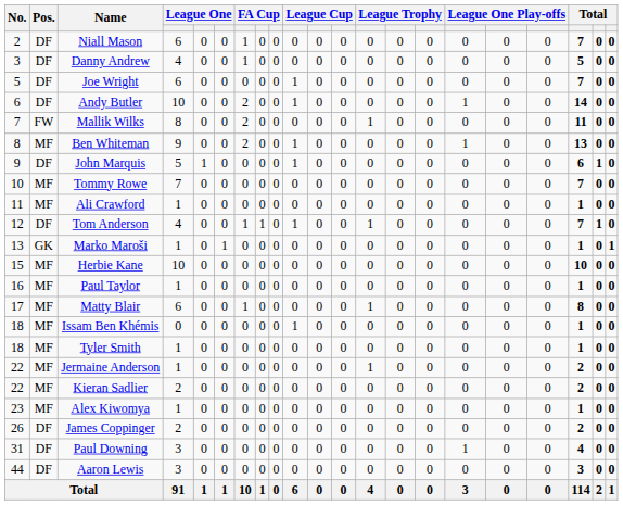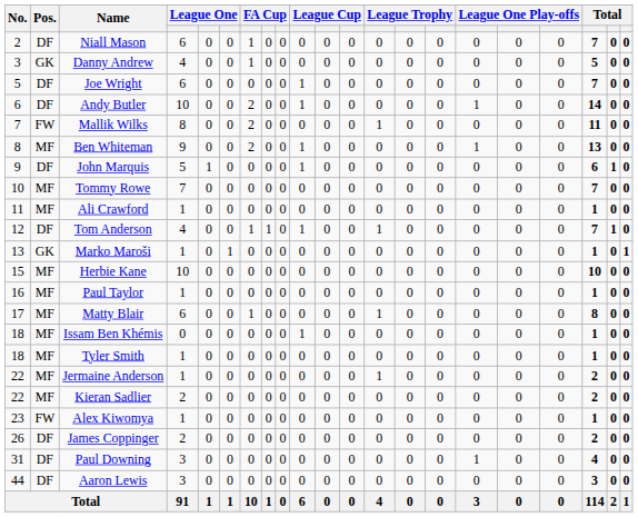 <table class="wikitable sortable" style="text-align: center">
 <tr>
 <th rowspan="2">No.</th>
 <th rowspan="2">Pos.</th>
 <th rowspan="2">Name</th>
 <th colspan="3"><a href='#'>League One</a></th>
 <th colspan="3"><a href='#'>FA Cup</a></th>
 <th colspan="3"><a href='#'>League Cup</a></th>
 <th colspan="3"><a href='#'>League Trophy</a></th>
 <th colspan="3"><a href='#'>League One Play-offs</a></th>
 <th colspan="3">Total</th>
 </tr>
 <tr>
 <th></th>
 <th></th>
 <th></th>
 <th></th>
 <th></th>
 <th></th>
 <th></th>
 <th></th>
 <th></th>
 <th></th>
 <th></th>
 <th></th>
 <th></th>
 <th></th>
 <th></th>
 <th></th>
 <th></th>
 <th></th>
 </tr>
 <tr>
 <td>2</td>
 <td>DF</td>
 <td><a href='#'>Niall Mason</a></td>
 <td>6</td>
 <td>0</td>
 <td>0</td>
 <td>1</td>
 <td>0</td>
 <td>0</td>
 <td>0</td>
 <td>0</td>
 <td>0</td>
 <td>0</td>
 <td>0</td>
 <td>0</td>
 <td>0</td>
 <td>0</td>
 <td>0</td>
 <td><strong>7</strong></td>
 <td><strong>0</strong></td>
 <td><strong>0</strong></td>
 </tr>
 <tr>
 <td>3</td>
-<td>DF</td>
+<td>GK</td>
 <td><a href='#'>Danny Andrew</a></td>
 <td>4</td>
 <td>0</td>
 <td>0</td>
 <td>1</td>
 <td>0</td>
 <td>0</td>
 <td>0</td>
 <td>0</td>
 <td>0</td>
 <td>0</td>
 <td>0</td>
 <td>0</td>
 <td>0</td>
 <td>0</td>
 <td>0</td>
 <td><strong>5</strong></td>
 <td><strong>0</strong></td>
 <td><strong>0</strong></td>
 </tr>
 <tr>
 <td>5</td>
 <td>DF</td>
 <td><a href='#'>Joe Wright</a></td>
 <td>6</td>
 <td>0</td>
 <td>0</td>
 <td>0</td>
 <td>0</td>
 <td>0</td>
 <td>1</td>
 <td>0</td>
 <td>0</td>
 <td>0</td>
 <td>0</td>
 <td>0</td>
 <td>0</td>
 <td>0</td>
 <td>0</td>
 <td><strong>7</strong></td>
 <td><strong>0</strong></td>
 <td><strong>0</strong></td>
 </tr>
 <tr>
 <td>6</td>
 <td>DF</td>
 <td><a href='#'>Andy Butler</a></td>
 <td>10</td>
 <td>0</td>
 <td>0</td>
 <td>2</td>
 <td>0</td>
 <td>0</td>
 <td>1</td>
 <td>0</td>
 <td>0</td>
 <td>0</td>
 <td>0</td>
 <td>0</td>
 <td>1</td>
 <td>0</td>
 <td>0</td>
 <td><strong>14</strong></td>
 <td><strong>0</strong></td>
 <td><strong>0</strong></td>
 </tr>
 <tr>
 <td>7</td>
 <td>FW</td>
 <td><a href='#'>Mallik Wilks</a></td>
 <td>8</td>
 <td>0</td>
 <td>0</td>
 <td>2</td>
 <td>0</td>
 <td>0</td>
 <td>0</td>
 <td>0</td>
 <td>0</td>
 <td>1</td>
 <td>0</td>
 <td>0</td>
 <td>0</td>
 <td>0</td>
 <td>0</td>
 <td><strong>11</strong></td>
 <td><strong>0</strong></td>
 <td><strong>0</strong></td>
 </tr>
 <tr>
 <td>8</td>
 <td>MF</td>
 <td><a href='#'>Ben Whiteman</a></td>
 <td>9</td>
 <td>0</td>
 <td>0</td>
 <td>2</td>
 <td>0</td>
 <td>0</td>
 <td>1</td>
 <td>0</td>
 <td>0</td>
 <td>0</td>
 <td>0</td>
 <td>0</td>
 <td>1</td>
 <td>0</td>
 <td>0</td>
 <td><strong>13</strong></td>
 <td><strong>0</strong></td>
 <td><strong>0</strong></td>
 </tr>
 <tr>
 <td>9</td>
 <td>DF</td>
 <td><a href='#'>John Marquis</a></td>
 <td>5</td>
 <td>1</td>
 <td>0</td>
 <td>0</td>
 <td>0</td>
 <td>0</td>
 <td>1</td>
 <td>0</td>
 <td>0</td>
 <td>0</td>
 <td>0</td>
 <td>0</td>
 <td>0</td>
 <td>0</td>
 <td>0</td>
 <td><strong>6</strong></td>
 <td><strong>1</strong></td>
 <td><strong>0</strong></td>
 </tr>
 <tr>
 <td>10</td>
 <td>MF</td>
 <td><a href='#'>Tommy Rowe</a></td>
 <td>7</td>
 <td>0</td>
 <td>0</td>
 <td>0</td>
 <td>0</td>
 <td>0</td>
 <td>0</td>
 <td>0</td>
 <td>0</td>
 <td>0</td>
 <td>0</td>
 <td>0</td>
 <td>0</td>
 <td>0</td>
 <td>0</td>
 <td><strong>7</strong></td>
 <td><strong>0</strong></td>
 <td><strong>0</strong></td>
 </tr>
 <tr>
 <td>11</td>
 <td>MF</td>
 <td><a href='#'>Ali Crawford</a></td>
 <td>1</td>
 <td>0</td>
 <td>0</td>
 <td>0</td>
 <td>0</td>
 <td>0</td>
 <td>0</td>
 <td>0</td>
 <td>0</td>
 <td>0</td>
 <td>0</td>
 <td>0</td>
 <td>0</td>
 <td>0</td>
 <td>0</td>
 <td><strong>1</strong></td>
 <td><strong>0</strong></td>
 <td><strong>0</strong></td>
 </tr>
 <tr>
 <td>12</td>
 <td>DF</td>
 <td><a href='#'>Tom Anderson</a></td>
 <td>4</td>
 <td>0</td>
 <td>0</td>
 <td>1</td>
 <td>1</td>
 <td>0</td>
 <td>1</td>
 <td>0</td>
 <td>0</td>
 <td>1</td>
 <td>0</td>
 <td>0</td>
 <td>0</td>
 <td>0</td>
 <td>0</td>
 <td><strong>7</strong></td>
 <td><strong>1</strong></td>
 <td><strong>0</strong></td>
 </tr>
 <tr>
 <td>13</td>
 <td>GK</td>
 <td><a href='#'>Marko Maroši</a></td>
 <td>1</td>
 <td>0</td>
 <td>1</td>
 <td>0</td>
 <td>0</td>
 <td>0</td>
 <td>0</td>
 <td>0</td>
 <td>0</td>
 <td>0</td>
 <td>0</td>
 <td>0</td>
 <td>0</td>
 <td>0</td>
 <td>0</td>
 <td><strong>1</strong></td>
 <td><strong>0</strong></td>
 <td><strong>1</strong></td>
 </tr>
 <tr>
 <td>15</td>
 <td>MF</td>
 <td><a href='#'>Herbie Kane</a></td>
 <td>10</td>
 <td>0</td>
 <td>0</td>
 <td>0</td>
 <td>0</td>
 <td>0</td>
 <td>0</td>
 <td>0</td>
 <td>0</td>
 <td>0</td>
 <td>0</td>
 <td>0</td>
 <td>0</td>
 <td>0</td>
 <td>0</td>
 <td><strong>10</strong></td>
 <td><strong>0</strong></td>
 <td><strong>0</strong></td>
 </tr>
 <tr>
 <td>16</td>
 <td>MF</td>
 <td><a href='#'>Paul Taylor</a></td>
 <td>1</td>
 <td>0</td>
 <td>0</td>
 <td>0</td>
 <td>0</td>
 <td>0</td>
 <td>0</td>
 <td>0</td>
 <td>0</td>
 <td>0</td>
 <td>0</td>
 <td>0</td>
 <td>0</td>
 <td>0</td>
 <td>0</td>
 <td><strong>1</strong></td>
 <td><strong>0</strong></td>
 <td><strong>0</strong></td>
 </tr>
 <tr>
 <td>17</td>
 <td>MF</td>
 <td><a href='#'>Matty Blair</a></td>
 <td>6</td>
 <td>0</td>
 <td>0</td>
 <td>1</td>
 <td>0</td>
 <td>0</td>
 <td>0</td>
 <td>0</td>
 <td>0</td>
 <td>1</td>
 <td>0</td>
 <td>0</td>
 <td>0</td>
 <td>0</td>
 <td>0</td>
 <td><strong>8</strong></td>
 <td><strong>0</strong></td>
 <td><strong>0</strong></td>
 </tr>
 <tr>
 <td>18</td>
 <td>MF</td>
 <td><a href='#'>Issam Ben Khémis</a></td>
 <td>0</td>
 <td>0</td>
 <td>0</td>
 <td>0</td>
 <td>0</td>
 <td>0</td>
 <td>1</td>
 <td>0</td>
 <td>0</td>
 <td>0</td>
 <td>0</td>
 <td>0</td>
 <td>0</td>
 <td>0</td>
 <td>0</td>
 <td><strong>1</strong></td>
 <td><strong>0</strong></td>
 <td><strong>0</strong></td>
 </tr>
 <tr>
 <td>18</td>
 <td>MF</td>
 <td><a href='#'>Tyler Smith</a></td>
 <td>1</td>
 <td>0</td>
 <td>0</td>
 <td>0</td>
 <td>0</td>
 <td>0</td>
 <td>0</td>
 <td>0</td>
 <td>0</td>
 <td>0</td>
 <td>0</td>
 <td>0</td>
 <td>0</td>
 <td>0</td>
 <td>0</td>
 <td><strong>1</strong></td>
 <td><strong>0</strong></td>
 <td><strong>0</strong></td>
 </tr>
 <tr>
 <td>22</td>
 <td>MF</td>
 <td><a href='#'>Jermaine Anderson</a></td>
 <td>1</td>
 <td>0</td>
 <td>0</td>
 <td>0</td>
 <td>0</td>
 <td>0</td>
 <td>0</td>
 <td>0</td>
 <td>0</td>
 <td>1</td>
 <td>0</td>
 <td>0</td>
 <td>0</td>
 <td>0</td>
 <td>0</td>
 <td><strong>2</strong></td>
 <td><strong>0</strong></td>
 <td><strong>0</strong></td>
 </tr>
 <tr>
 <td>22</td>
 <td>MF</td>
 <td><a href='#'>Kieran Sadlier</a></td>
 <td>2</td>
 <td>0</td>
 <td>0</td>
 <td>0</td>
 <td>0</td>
 <td>0</td>
 <td>0</td>
 <td>0</td>
 <td>0</td>
 <td>0</td>
 <td>0</td>
 <td>0</td>
 <td>0</td>
 <td>0</td>
 <td>0</td>
 <td><strong>2</strong></td>
 <td><strong>0</strong></td>
 <td><strong>0</strong></td>
 </tr>
 <tr>
 <td>23</td>
-<td>MF</td>
+<td>FW</td>
 <td><a href='#'>Alex Kiwomya</a></td>
 <td>1</td>
 <td>0</td>
 <td>0</td>
 <td>0</td>
 <td>0</td>
 <td>0</td>
 <td>0</td>
 <td>0</td>
 <td>0</td>
 <td>0</td>
 <td>0</td>
 <td>0</td>
 <td>0</td>
 <td>0</td>
 <td>0</td>
 <td><strong>1</strong></td>
 <td><strong>0</strong></td>
 <td><strong>0</strong></td>
 </tr>
 <tr>
 <td>26</td>
 <td>DF</td>
 <td><a href='#'>James Coppinger</a></td>
 <td>2</td>
 <td>0</td>
 <td>0</td>
 <td>0</td>
 <td>0</td>
 <td>0</td>
 <td>0</td>
 <td>0</td>
 <td>0</td>
 <td>0</td>
 <td>0</td>
 <td>0</td>
 <td>0</td>
 <td>0</td>
 <td>0</td>
 <td><strong>2</strong></td>
 <td><strong>0</strong></td>
 <td><strong>0</strong></td>
 </tr>
 <tr>
 <td>31</td>
 <td>DF</td>
 <td><a href='#'>Paul Downing</a></td>
 <td>3</td>
 <td>0</td>
 <td>0</td>
 <td>0</td>
 <td>0</td>
 <td>0</td>
 <td>0</td>
 <td>0</td>
 <td>0</td>
 <td>0</td>
 <td>0</td>
 <td>0</td>
 <td>1</td>
 <td>0</td>
 <td>0</td>
 <td><strong>4</strong></td>
 <td><strong>0</strong></td>
 <td><strong>0</strong></td>
 </tr>
 <tr>
 <td>44</td>
 <td>DF</td>
 <td><a href='#'>Aaron Lewis</a></td>
 <td>3</td>
 <td>0</td>
 <td>0</td>
 <td>0</td>
 <td>0</td>
 <td>0</td>
 <td>0</td>
 <td>0</td>
 <td>0</td>
 <td>0</td>
 <td>0</td>
 <td>0</td>
 <td>0</td>
 <td>0</td>
 <td>0</td>
 <td><strong>3</strong></td>
 <td><strong>0</strong></td>
 <td><strong>0</strong></td>
 </tr>
 <tr>
 <th colspan="3">Total</th>
 <th>91</th>
 <th>1</th>
 <th>1</th>
 <th>10</th>
 <th>1</th>
 <th>0</th>
 <th>6</th>
 <th>0</th>
 <th>0</th>
 <th>4</th>
 <th>0</th>
 <th>0</th>
 <th>3</th>
 <th>0</th>
 <th>0</th>
 <th>114</th>
 <th>2</th>
 <th>1</th>
 </tr>
 </table>
